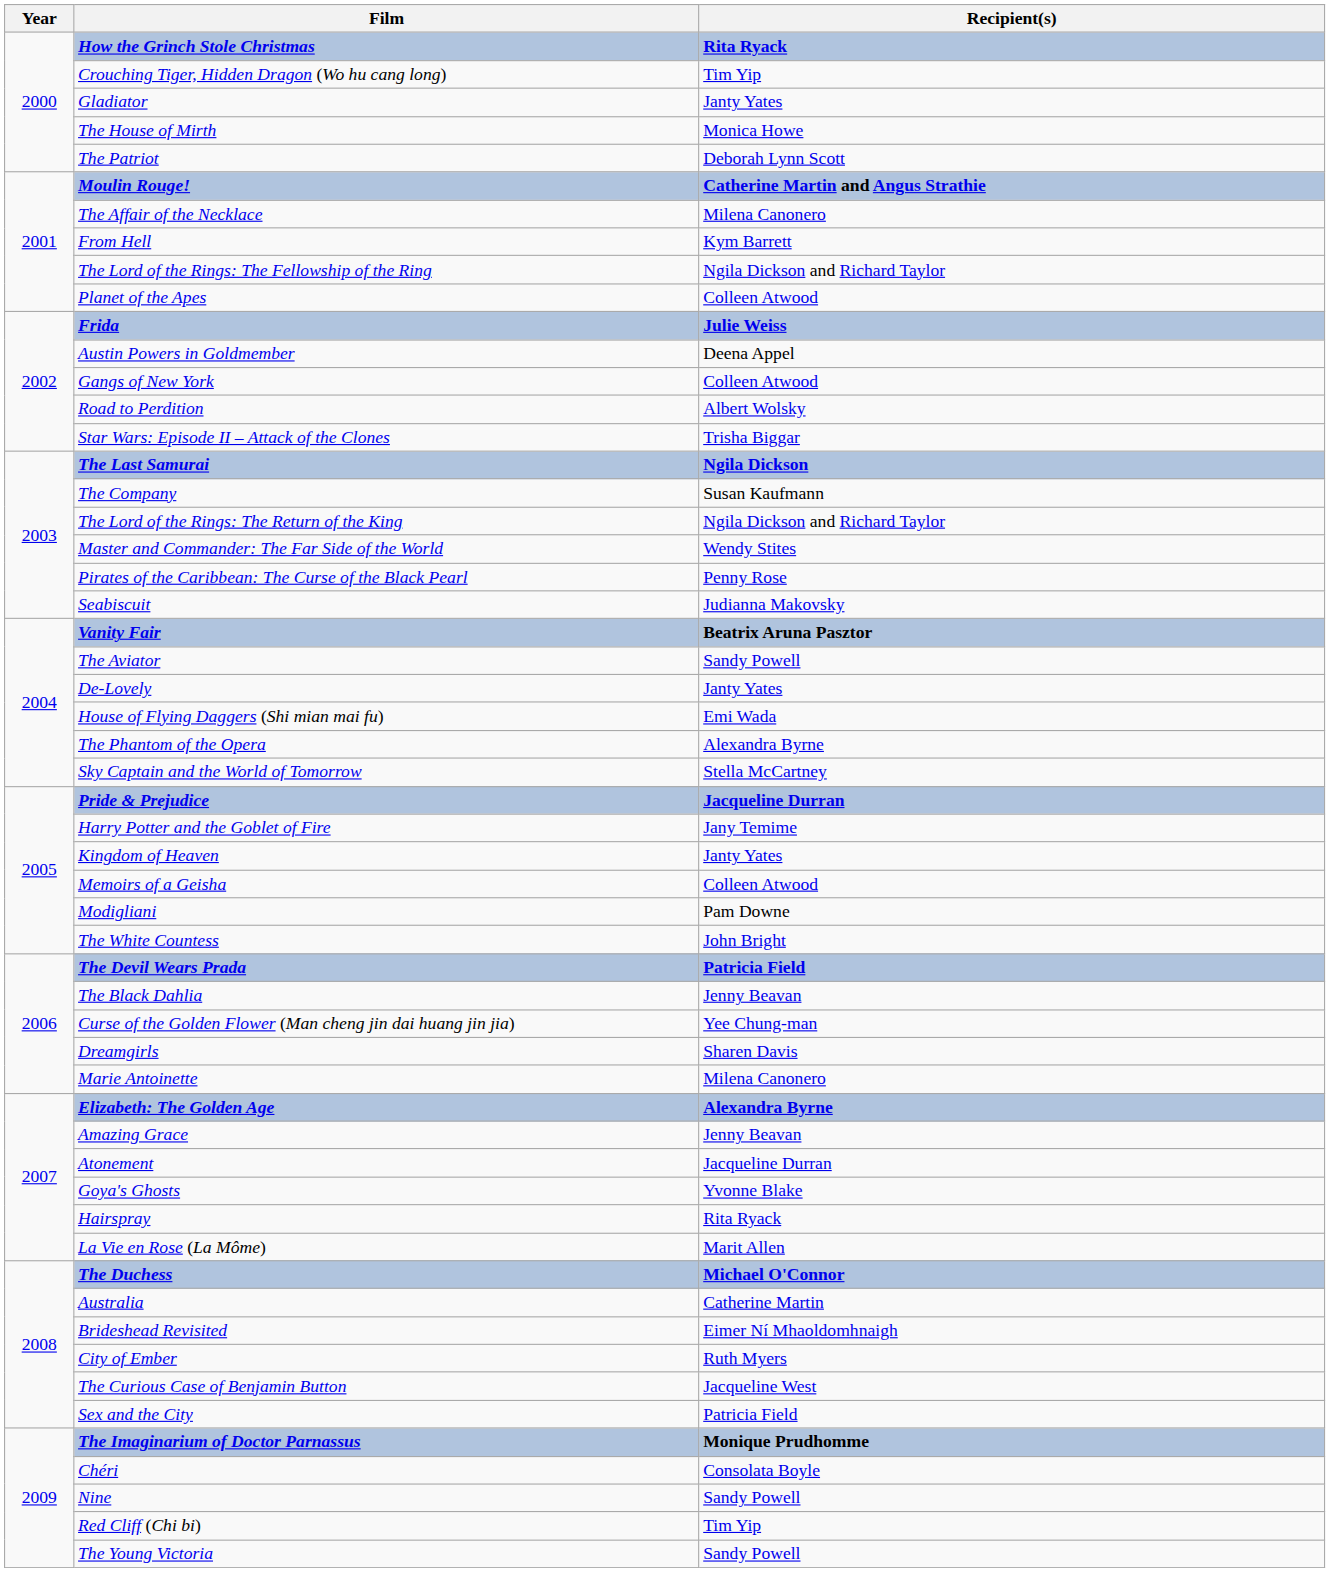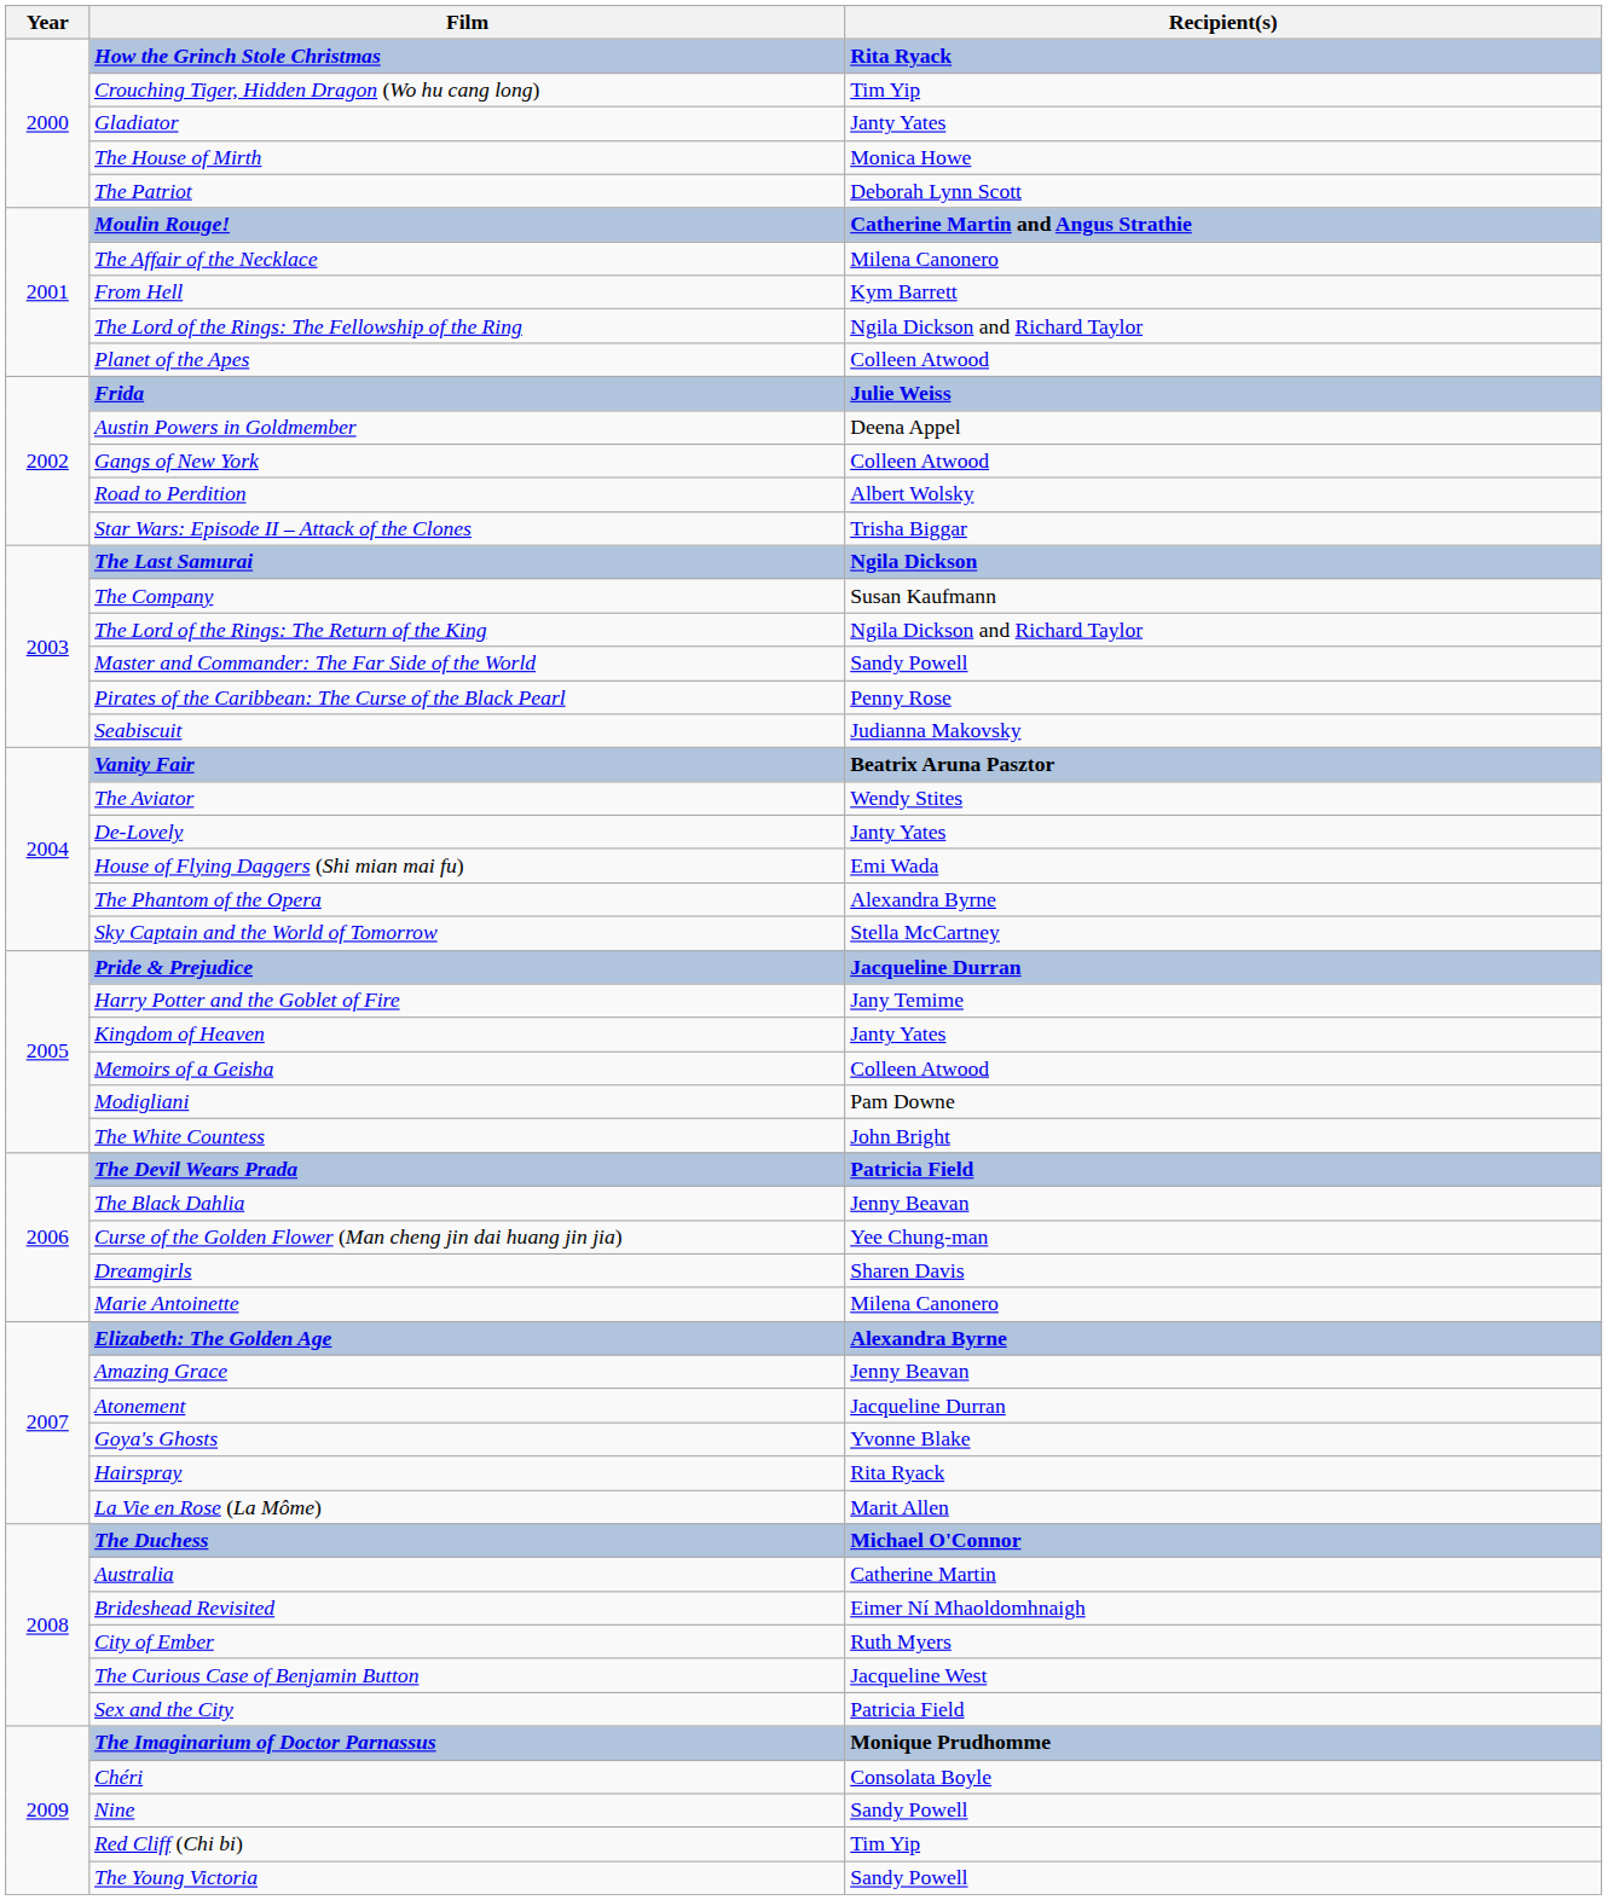 <table class="wikitable" style="width:95%;" cellpadding="5">
 <tr>
 <th style="width:5%;">Year</th>
 <th style="width:45%;">Film</th>
 <th style="width:45%;">Recipient(s)</th>
 </tr>
 <tr>
 <td rowspan="5" style="text-align:center;"><a href='#'>2000</a></td>
 <td style="background:#B0C4DE;"><strong><em><a href='#'>How the Grinch Stole Christmas</a></em></strong></td>
 <td style="background:#B0C4DE;"><strong><a href='#'>Rita Ryack</a></strong></td>
 </tr>
 <tr>
 <td><em><a href='#'>Crouching Tiger, Hidden Dragon</a></em> (<em>Wo hu cang long</em>)</td>
 <td><a href='#'>Tim Yip</a></td>
 </tr>
 <tr>
 <td><em><a href='#'>Gladiator</a></em></td>
 <td><a href='#'>Janty Yates</a></td>
 </tr>
 <tr>
 <td><em><a href='#'>The House of Mirth</a></em></td>
 <td><a href='#'>Monica Howe</a></td>
 </tr>
 <tr>
 <td><em><a href='#'>The Patriot</a></em></td>
 <td><a href='#'>Deborah Lynn Scott</a></td>
 </tr>
 <tr>
 <td rowspan="5" style="text-align:center;"><a href='#'>2001</a></td>
 <td style="background:#B0C4DE;"><strong><em><a href='#'>Moulin Rouge!</a></em></strong></td>
 <td style="background:#B0C4DE;"><strong><a href='#'>Catherine Martin</a> and <a href='#'>Angus Strathie</a></strong></td>
 </tr>
 <tr>
 <td><em><a href='#'>The Affair of the Necklace</a></em></td>
 <td><a href='#'>Milena Canonero</a></td>
 </tr>
 <tr>
 <td><em><a href='#'>From Hell</a></em></td>
 <td><a href='#'>Kym Barrett</a></td>
 </tr>
 <tr>
 <td><em><a href='#'>The Lord of the Rings: The Fellowship of the Ring</a></em></td>
 <td><a href='#'>Ngila Dickson</a> and <a href='#'>Richard Taylor</a></td>
 </tr>
 <tr>
 <td><em><a href='#'>Planet of the Apes</a></em></td>
 <td><a href='#'>Colleen Atwood</a></td>
 </tr>
 <tr>
 <td rowspan="5" style="text-align:center;"><a href='#'>2002</a></td>
 <td style="background:#B0C4DE;"><strong><em><a href='#'>Frida</a></em></strong></td>
 <td style="background:#B0C4DE;"><strong><a href='#'>Julie Weiss</a></strong></td>
 </tr>
 <tr>
 <td><em><a href='#'>Austin Powers in Goldmember</a></em></td>
 <td>Deena Appel</td>
 </tr>
 <tr>
 <td><em><a href='#'>Gangs of New York</a></em></td>
 <td><a href='#'>Colleen Atwood</a></td>
 </tr>
 <tr>
 <td><em><a href='#'>Road to Perdition</a></em></td>
 <td><a href='#'>Albert Wolsky</a></td>
 </tr>
 <tr>
 <td><em><a href='#'>Star Wars: Episode II – Attack of the Clones</a></em></td>
 <td><a href='#'>Trisha Biggar</a></td>
 </tr>
 <tr>
 <td rowspan="6" style="text-align:center;"><a href='#'>2003</a></td>
 <td style="background:#B0C4DE;"><strong><em><a href='#'>The Last Samurai</a></em></strong></td>
 <td style="background:#B0C4DE;"><strong><a href='#'>Ngila Dickson</a></strong></td>
 </tr>
 <tr>
 <td><em><a href='#'>The Company</a></em></td>
 <td>Susan Kaufmann</td>
 </tr>
 <tr>
 <td><em><a href='#'>The Lord of the Rings: The Return of the King</a></em></td>
 <td><a href='#'>Ngila Dickson</a> and <a href='#'>Richard Taylor</a></td>
 </tr>
 <tr>
 <td><em><a href='#'>Master and Commander: The Far Side of the World</a></em></td>
-<td><a href='#'>Wendy Stites</a></td>
+<td><a href='#'>Sandy Powell</a></td>
 </tr>
 <tr>
 <td><em><a href='#'>Pirates of the Caribbean: The Curse of the Black Pearl</a></em></td>
 <td><a href='#'>Penny Rose</a></td>
 </tr>
 <tr>
 <td><em><a href='#'>Seabiscuit</a></em></td>
 <td><a href='#'>Judianna Makovsky</a></td>
 </tr>
 <tr>
 <td rowspan="6" style="text-align:center;"><a href='#'>2004</a></td>
 <td style="background:#B0C4DE;"><strong><em><a href='#'>Vanity Fair</a></em></strong></td>
 <td style="background:#B0C4DE;"><strong>Beatrix Aruna Pasztor</strong></td>
 </tr>
 <tr>
 <td><em><a href='#'>The Aviator</a></em></td>
-<td><a href='#'>Sandy Powell</a></td>
+<td><a href='#'>Wendy Stites</a></td>
 </tr>
 <tr>
 <td><em><a href='#'>De-Lovely</a></em></td>
 <td><a href='#'>Janty Yates</a></td>
 </tr>
 <tr>
 <td><em><a href='#'>House of Flying Daggers</a></em> (<em>Shi mian mai fu</em>)</td>
 <td><a href='#'>Emi Wada</a></td>
 </tr>
 <tr>
 <td><em><a href='#'>The Phantom of the Opera</a></em></td>
 <td><a href='#'>Alexandra Byrne</a></td>
 </tr>
 <tr>
 <td><em><a href='#'>Sky Captain and the World of Tomorrow</a></em></td>
 <td><a href='#'>Stella McCartney</a></td>
 </tr>
 <tr>
 <td rowspan="6" style="text-align:center;"><a href='#'>2005</a></td>
 <td style="background:#B0C4DE;"><strong><em><a href='#'>Pride & Prejudice</a></em></strong></td>
 <td style="background:#B0C4DE;"><strong><a href='#'>Jacqueline Durran</a></strong></td>
 </tr>
 <tr>
 <td><em><a href='#'>Harry Potter and the Goblet of Fire</a></em></td>
 <td><a href='#'>Jany Temime</a></td>
 </tr>
 <tr>
 <td><em><a href='#'>Kingdom of Heaven</a></em></td>
 <td><a href='#'>Janty Yates</a></td>
 </tr>
 <tr>
 <td><em><a href='#'>Memoirs of a Geisha</a></em></td>
 <td><a href='#'>Colleen Atwood</a></td>
 </tr>
 <tr>
 <td><em><a href='#'>Modigliani</a></em></td>
 <td>Pam Downe</td>
 </tr>
 <tr>
 <td><em><a href='#'>The White Countess</a></em></td>
 <td><a href='#'>John Bright</a></td>
 </tr>
 <tr>
 <td rowspan="5" style="text-align:center;"><a href='#'>2006</a></td>
 <td style="background:#B0C4DE;"><strong><em><a href='#'>The Devil Wears Prada</a></em></strong></td>
 <td style="background:#B0C4DE;"><strong><a href='#'>Patricia Field</a></strong></td>
 </tr>
 <tr>
 <td><em><a href='#'>The Black Dahlia</a></em></td>
 <td><a href='#'>Jenny Beavan</a></td>
 </tr>
 <tr>
 <td><em><a href='#'>Curse of the Golden Flower</a></em> (<em>Man cheng jin dai huang jin jia</em>)</td>
 <td><a href='#'>Yee Chung-man</a></td>
 </tr>
 <tr>
 <td><em><a href='#'>Dreamgirls</a></em></td>
 <td><a href='#'>Sharen Davis</a></td>
 </tr>
 <tr>
 <td><em><a href='#'>Marie Antoinette</a></em></td>
 <td><a href='#'>Milena Canonero</a></td>
 </tr>
 <tr>
 <td rowspan="6" style="text-align:center;"><a href='#'>2007</a><br></td>
 <td style="background:#B0C4DE;"><strong><em><a href='#'>Elizabeth: The Golden Age</a></em></strong></td>
 <td style="background:#B0C4DE;"><strong><a href='#'>Alexandra Byrne</a></strong></td>
 </tr>
 <tr>
 <td><em><a href='#'>Amazing Grace</a></em></td>
 <td><a href='#'>Jenny Beavan</a></td>
 </tr>
 <tr>
 <td><em><a href='#'>Atonement</a></em></td>
 <td><a href='#'>Jacqueline Durran</a></td>
 </tr>
 <tr>
 <td><em><a href='#'>Goya's Ghosts</a></em></td>
 <td><a href='#'>Yvonne Blake</a></td>
 </tr>
 <tr>
 <td><em><a href='#'>Hairspray</a></em></td>
 <td><a href='#'>Rita Ryack</a></td>
 </tr>
 <tr>
 <td><em><a href='#'>La Vie en Rose</a></em> (<em>La Môme</em>)</td>
 <td><a href='#'>Marit Allen</a></td>
 </tr>
 <tr>
 <td rowspan="6" style="text-align:center;"><a href='#'>2008</a><br></td>
 <td style="background:#B0C4DE;"><strong><em><a href='#'>The Duchess</a></em></strong></td>
 <td style="background:#B0C4DE;"><strong><a href='#'>Michael O'Connor</a></strong></td>
 </tr>
 <tr>
 <td><em><a href='#'>Australia</a></em></td>
 <td><a href='#'>Catherine Martin</a></td>
 </tr>
 <tr>
 <td><em><a href='#'>Brideshead Revisited</a></em></td>
 <td><a href='#'>Eimer Ní Mhaoldomhnaigh</a></td>
 </tr>
 <tr>
 <td><em><a href='#'>City of Ember</a></em></td>
 <td><a href='#'>Ruth Myers</a></td>
 </tr>
 <tr>
 <td><em><a href='#'>The Curious Case of Benjamin Button</a></em></td>
 <td><a href='#'>Jacqueline West</a></td>
 </tr>
 <tr>
 <td><em><a href='#'>Sex and the City</a></em></td>
 <td><a href='#'>Patricia Field</a></td>
 </tr>
 <tr>
 <td rowspan="5" style="text-align:center;"><a href='#'>2009</a><br></td>
 <td style="background:#B0C4DE;"><strong><em><a href='#'>The Imaginarium of Doctor Parnassus</a></em></strong></td>
 <td style="background:#B0C4DE;"><strong>Monique Prudhomme</strong></td>
 </tr>
 <tr>
 <td><em><a href='#'>Chéri</a></em></td>
 <td><a href='#'>Consolata Boyle</a></td>
 </tr>
 <tr>
 <td><em><a href='#'>Nine</a></em></td>
 <td><a href='#'>Sandy Powell</a></td>
 </tr>
 <tr>
 <td><em><a href='#'>Red Cliff</a></em> (<em>Chi bi</em>)</td>
 <td><a href='#'>Tim Yip</a></td>
 </tr>
 <tr>
 <td><em><a href='#'>The Young Victoria</a></em></td>
 <td><a href='#'>Sandy Powell</a></td>
 </tr>
 </table>
